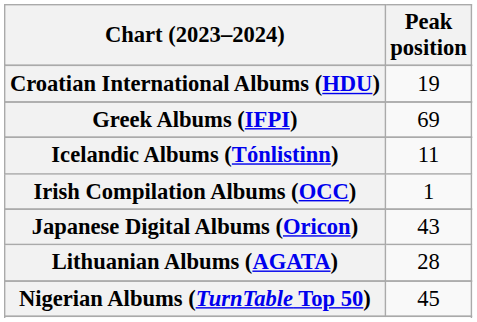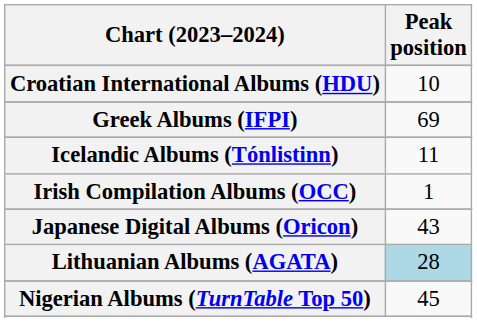 <table class="wikitable sortable plainrowheaders" style="text-align:center">
 <tr>
 <th scope="col">Chart (2023–2024)</th>
 <th scope="col">Peak<br>position</th>
 </tr>
 <tr>
 </tr>
 <tr>
 </tr>
 <tr>
 </tr>
 <tr>
 </tr>
 <tr>
 </tr>
 <tr>
 <th scope="row">Croatian International Albums (<a href='#'>HDU</a>)</th>
-<td>19</td>
+<td>10</td>
 </tr>
 <tr>
 </tr>
 <tr>
 </tr>
 <tr>
 </tr>
 <tr>
 </tr>
 <tr>
 </tr>
 <tr>
 </tr>
 <tr>
 <th scope="row">Greek Albums (<a href='#'>IFPI</a>)</th>
 <td>69</td>
 </tr>
 <tr>
 </tr>
 <tr>
 <th scope="row">Icelandic Albums (<a href='#'>Tónlistinn</a>)</th>
 <td>11</td>
 </tr>
 <tr>
 <th scope="row">Irish Compilation Albums (<a href='#'>OCC</a>)</th>
 <td>1</td>
 </tr>
 <tr>
 </tr>
 <tr>
 <th scope="row">Japanese Digital Albums (<a href='#'>Oricon</a>)</th>
 <td>43</td>
 </tr>
 <tr>
 <th scope="row">Lithuanian Albums (<a href='#'>AGATA</a>)</th>
-<td>28</td>
+<td style="background: lightblue;">28</td>
 </tr>
 <tr>
 </tr>
 <tr>
 <th scope="row">Nigerian Albums (<a href='#'><em>TurnTable</em> Top 50</a>)</th>
 <td>45</td>
 </tr>
 <tr>
 </tr>
 <tr>
 </tr>
 <tr>
 </tr>
 <tr>
 </tr>
 <tr>
 </tr>
 <tr>
 </tr>
 <tr>
 </tr>
 <tr>
 </tr>
 <tr>
 </tr>
 <tr>
 </tr>
 </table>
